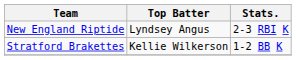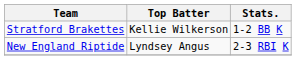 <table class="wikitable">
 <tr>
 <th>Team</th>
 <th>Top Batter</th>
 <th>Stats.</th>
 </tr>
 <tr>
+<td><a href='#'>Stratford Brakettes</a></td>
+<td>Kellie Wilkerson</td>
+<td>1-2 <a href='#'>BB</a> <a href='#'>K</a></td>
+</tr>
+<tr>
 <td><a href='#'>New England Riptide</a></td>
 <td>Lyndsey Angus</td>
 <td>2-3 <a href='#'>RBI</a> <a href='#'>K</a></td>
 </tr>
 <tr>
-<td><a href='#'>Stratford Brakettes</a></td>
-<td>Kellie Wilkerson</td>
-<td>1-2 <a href='#'>BB</a> <a href='#'>K</a></td>
-</tr>
-<tr>
 </tr>
 </table>
